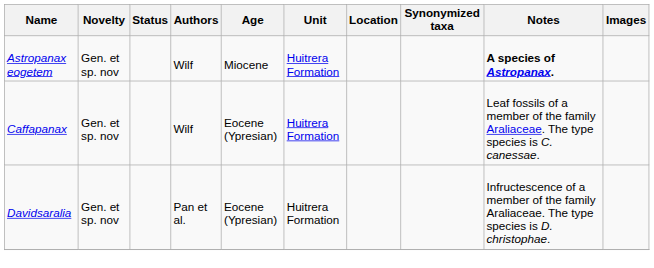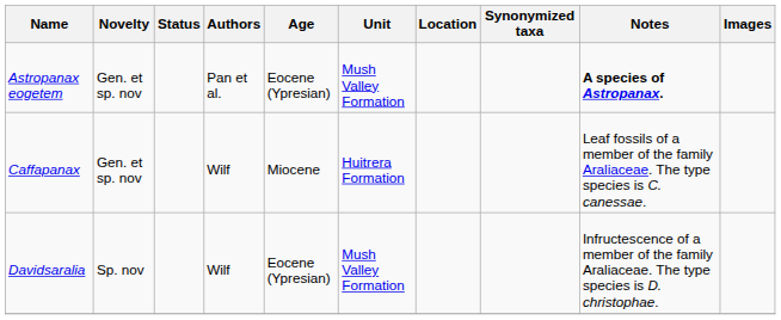 <table class="wikitable sortable" align="center" width="100%">
 <tr>
 <th>Name</th>
 <th>Novelty</th>
 <th>Status</th>
 <th>Authors</th>
 <th>Age</th>
 <th>Unit</th>
 <th>Location</th>
 <th>Synonymized taxa</th>
 <th>Notes</th>
 <th>Images</th>
 </tr>
 <tr>
 <td><br><em><a href='#'>Astropanax eogetem</a></em></td>
 <td><br>Gen. et sp. nov</td>
 <td></td>
-<td><br>Wilf</td>
-<td><br>Miocene</td>
-<td><br><a href='#'>Huitrera Formation</a></td>
+<td><br>Pan et al.</td>
+<td><br>Eocene (Ypresian)</td>
+<td><br><a href='#'>Mush Valley Formation</a></td>
 <td><br></td>
 <td></td>
 <td><strong><br>A species of <em><a href='#'>Astropanax</a></em>.</strong></td>
 <td></td>
 </tr>
 <tr>
 <td><br><em><a href='#'>Caffapanax</a></em></td>
 <td><br>Gen. et sp. nov</td>
 <td></td>
 <td><br>Wilf</td>
-<td><br>Eocene (Ypresian)</td>
+<td><br>Miocene</td>
 <td><br><a href='#'>Huitrera Formation</a></td>
 <td><br></td>
 <td></td>
 <td><br>Leaf fossils of a member of the family <a href='#'>Araliaceae</a>. The type species is <em>C. canessae</em>.</td>
 <td></td>
 </tr>
 <tr>
 <td><br><em><a href='#'>Davidsaralia</a></em></td>
-<td><br>Gen. et sp. nov</td>
+<td><br>Sp. nov</td>
 <td></td>
-<td><br>Pan et al.</td>
+<td><br>Wilf</td>
 <td><br>Eocene (Ypresian)</td>
-<td><br>Huitrera Formation</td>
+<td><br><a href='#'>Mush Valley Formation</a></td>
 <td><br></td>
 <td></td>
 <td><br>Infructescence of a member of the family Araliaceae. The type species is <em>D. christophae</em>.</td>
 <td></td>
 </tr>
 <tr>
 </tr>
 </table>
